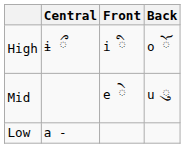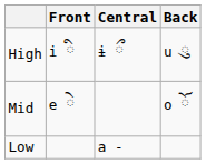 <table class="wikitable">
 <tr>
 <th></th>
+<th>Front</th>
 <th>Central</th>
-<th>Front</th>
 <th>Back</th>
 </tr>
 <tr>
 <td>High</td>
+<td>i <big>ི</big></td>
 <td>ɨ <big>ྀ</big></td>
-<td>i <big>ི</big></td>
+<td>u <big>ུ</big></td>
+</tr>
+<tr>
+<td>Mid</td>
+<td>e <big>ེ</big></td>
+<td></td>
 <td>o <big>ོ</big></td>
 </tr>
 <tr>
-<td>Mid</td>
+<td>Low</td>
 <td></td>
-<td>e <big>ེ</big></td>
-<td>u <big>ུ</big></td>
-</tr>
-<tr>
-<td>Low</td>
 <td>a -</td>
-<td></td>
 <td></td>
 </tr>
 </table>
